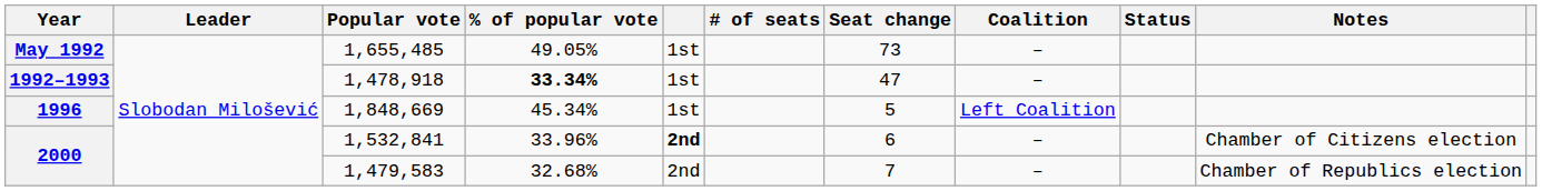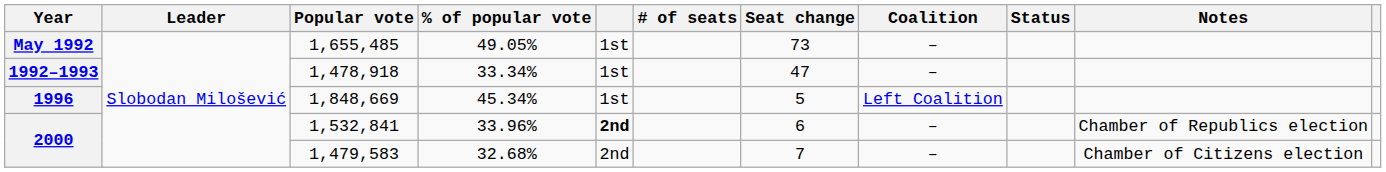 <table class="wikitable" style="text-align:center">
 <tr>
 <th>Year</th>
 <th>Leader</th>
 <th>Popular vote</th>
 <th>% of popular vote</th>
 <th></th>
 <th># of seats</th>
 <th>Seat change</th>
 <th>Coalition</th>
 <th>Status</th>
 <th>Notes</th>
 <th></th>
 </tr>
 <tr>
 <th><a href='#'>May 1992</a></th>
 <td rowspan="5"><a href='#'>Slobodan Milošević</a></td>
 <td>1,655,485</td>
 <td>49.05%</td>
 <td> 1st</td>
 <td></td>
 <td> 73</td>
 <td>–</td>
 <td></td>
 <td></td>
 <td></td>
 </tr>
 <tr>
 <th><a href='#'>1992–1993</a></th>
 <td>1,478,918</td>
-<td><strong>33.34%</strong></td>
+<td>33.34%</td>
 <td> 1st</td>
 <td></td>
 <td> 47</td>
 <td>–</td>
 <td></td>
 <td></td>
 <td></td>
 </tr>
 <tr>
 <th><a href='#'>1996</a></th>
 <td>1,848,669</td>
 <td>45.34%</td>
 <td> 1st</td>
 <td></td>
 <td> 5</td>
 <td><a href='#'>Left Coalition</a></td>
 <td></td>
 <td></td>
 <td></td>
 </tr>
 <tr>
 <th rowspan="2"><a href='#'>2000</a></th>
 <td>1,532,841</td>
 <td>33.96%</td>
 <td><strong> 2nd</strong></td>
 <td></td>
 <td> 6</td>
 <td>–</td>
 <td></td>
-<td>Chamber of Citizens election</td>
+<td>Chamber of Republics election</td>
 <td></td>
 </tr>
 <tr>
 <td>1,479,583</td>
 <td>32.68%</td>
 <td> 2nd</td>
 <td></td>
 <td> 7</td>
 <td>–</td>
 <td></td>
-<td>Chamber of Republics election</td>
+<td>Chamber of Citizens election</td>
 <td></td>
 </tr>
 </table>
